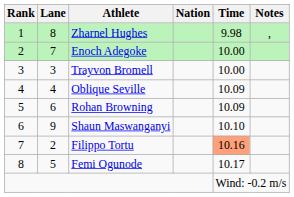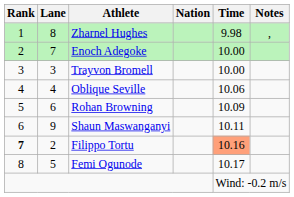 <table class="wikitable sortable" style="text-align:center;">
 <tr>
 <th>Rank</th>
 <th>Lane</th>
 <th>Athlete</th>
 <th>Nation</th>
 <th>Time</th>
 <th>Notes</th>
 </tr>
 <tr bgcolor=#bbf3bb>
 <td>1</td>
 <td>8</td>
 <td align="left"><a href='#'>Zharnel Hughes</a></td>
 <td align="left"></td>
 <td>9.98</td>
 <td>, </td>
 </tr>
 <tr bgcolor=#bbf3bb>
 <td>2</td>
 <td>7</td>
 <td align="left"><a href='#'>Enoch Adegoke</a></td>
 <td align="left"></td>
 <td>10.00 </td>
 <td></td>
 </tr>
 <tr>
 <td>3</td>
 <td>3</td>
 <td align="left"><a href='#'>Trayvon Bromell</a></td>
 <td align="left"></td>
 <td>10.00 </td>
 <td></td>
 </tr>
 <tr>
 <td>4</td>
 <td>4</td>
 <td align="left"><a href='#'>Oblique Seville</a></td>
 <td align="left"></td>
-<td>10.09 </td>
+<td>10.06 </td>
 <td></td>
 </tr>
 <tr>
 <td>5</td>
 <td>6</td>
 <td align="left"><a href='#'>Rohan Browning</a></td>
 <td align="left"></td>
 <td>10.09 </td>
 <td></td>
 </tr>
 <tr>
 <td>6</td>
 <td>9</td>
 <td align="left"><a href='#'>Shaun Maswanganyi</a></td>
 <td align="left"></td>
-<td>10.10</td>
+<td>10.11</td>
 <td></td>
 </tr>
 <tr>
-<td>7</td>
+<td><strong>7</strong></td>
 <td>2</td>
 <td align="left"><a href='#'>Filippo Tortu</a></td>
 <td align="left"></td>
 <td style="background: lightsalmon;">10.16</td>
 <td></td>
 </tr>
 <tr>
 <td>8</td>
 <td>5</td>
 <td align="left"><a href='#'>Femi Ogunode</a></td>
 <td align="left"></td>
 <td>10.17</td>
 <td></td>
 </tr>
 <tr class="sortbottom">
 <td colspan=4></td>
 <td colspan="3" style="text-align:left;">Wind: -0.2 m/s</td>
 </tr>
 </table>
